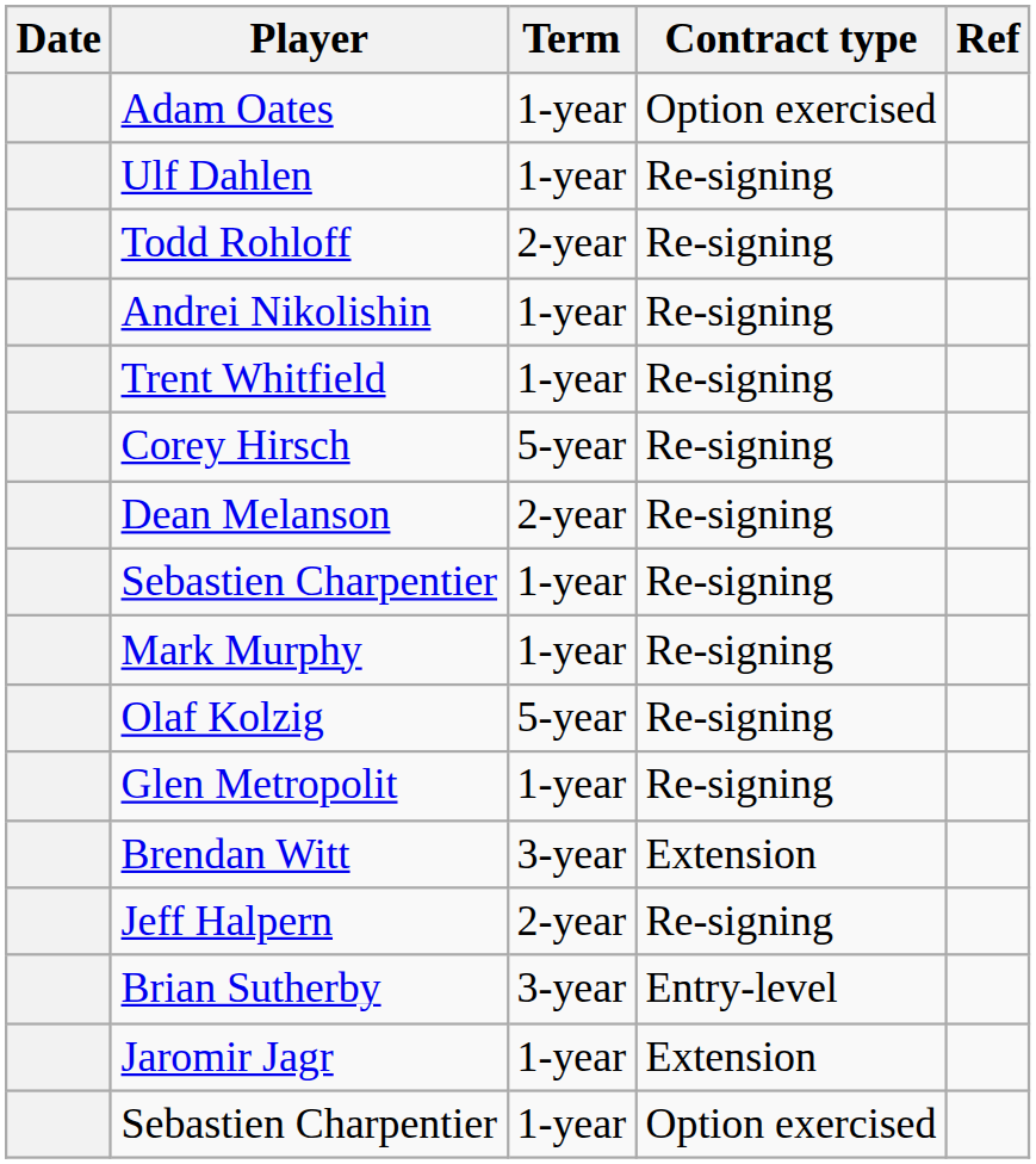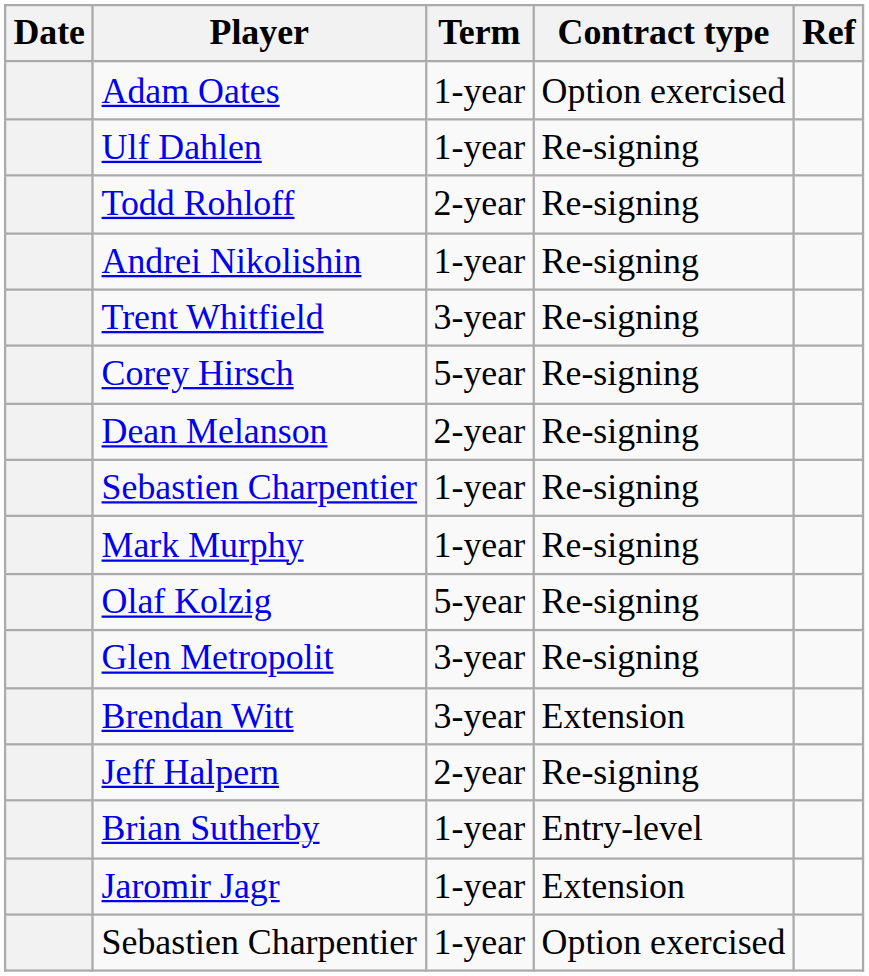 <table class="wikitable plainrowheaders">
 <tr style="background:#ddd; text-align:center;">
 <th>Date</th>
 <th>Player</th>
 <th>Term</th>
 <th>Contract type</th>
 <th>Ref</th>
 </tr>
 <tr>
 <th scope="row"></th>
 <td><a href='#'>Adam Oates</a></td>
 <td>1-year</td>
 <td>Option exercised</td>
 <td></td>
 </tr>
 <tr>
 <th scope="row"></th>
 <td><a href='#'>Ulf Dahlen</a></td>
 <td>1-year</td>
 <td>Re-signing</td>
 <td></td>
 </tr>
 <tr>
 <th scope="row"></th>
 <td><a href='#'>Todd Rohloff</a></td>
 <td>2-year</td>
 <td>Re-signing</td>
 <td></td>
 </tr>
 <tr>
 <th scope="row"></th>
 <td><a href='#'>Andrei Nikolishin</a></td>
 <td>1-year</td>
 <td>Re-signing</td>
 <td></td>
 </tr>
 <tr>
 <th scope="row"></th>
 <td><a href='#'>Trent Whitfield</a></td>
-<td>1-year</td>
+<td>3-year</td>
 <td>Re-signing</td>
 <td></td>
 </tr>
 <tr>
 <th scope="row"></th>
 <td><a href='#'>Corey Hirsch</a></td>
 <td>5-year</td>
 <td>Re-signing</td>
 <td></td>
 </tr>
 <tr>
 <th scope="row"></th>
 <td><a href='#'>Dean Melanson</a></td>
 <td>2-year</td>
 <td>Re-signing</td>
 <td></td>
 </tr>
 <tr>
 <th scope="row"></th>
 <td><a href='#'>Sebastien Charpentier</a></td>
 <td>1-year</td>
 <td>Re-signing</td>
 <td></td>
 </tr>
 <tr>
 <th scope="row"></th>
 <td><a href='#'>Mark Murphy</a></td>
 <td>1-year</td>
 <td>Re-signing</td>
 <td></td>
 </tr>
 <tr>
 <th scope="row"></th>
 <td><a href='#'>Olaf Kolzig</a></td>
 <td>5-year</td>
 <td>Re-signing</td>
 <td></td>
 </tr>
 <tr>
 <th scope="row"></th>
 <td><a href='#'>Glen Metropolit</a></td>
-<td>1-year</td>
+<td>3-year</td>
 <td>Re-signing</td>
 <td></td>
 </tr>
 <tr>
 <th scope="row"></th>
 <td><a href='#'>Brendan Witt</a></td>
 <td>3-year</td>
 <td>Extension</td>
 <td></td>
 </tr>
 <tr>
 <th scope="row"></th>
 <td><a href='#'>Jeff Halpern</a></td>
 <td>2-year</td>
 <td>Re-signing</td>
 <td></td>
 </tr>
 <tr>
 <th scope="row"></th>
 <td><a href='#'>Brian Sutherby</a></td>
-<td>3-year</td>
+<td>1-year</td>
 <td>Entry-level</td>
 <td></td>
 </tr>
 <tr>
 <th scope="row"></th>
 <td><a href='#'>Jaromir Jagr</a></td>
 <td>1-year</td>
 <td>Extension</td>
 <td></td>
 </tr>
 <tr>
 <th scope="row"></th>
 <td>Sebastien Charpentier</td>
 <td>1-year</td>
 <td>Option exercised</td>
 <td></td>
 </tr>
 </table>
